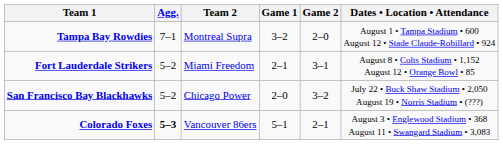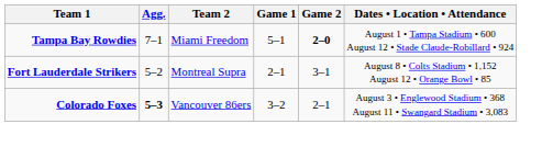 <table class="wikitable" style="text-align:center">
 <tr>
 <th>Team 1</th>
 <th><a href='#'>Agg.</a></th>
 <th>Team 2</th>
 <th>Game 1</th>
 <th>Game 2</th>
 <th>Dates • Location • Attendance</th>
 </tr>
 <tr>
 <td align=right><strong><a href='#'>Tampa Bay Rowdies</a></strong> </td>
 <td>7–1</td>
-<td align=left> <a href='#'>Montreal Supra</a></td>
-<td>3–2</td>
-<td>2–0</td>
+<td align=left> <a href='#'>Miami Freedom</a></td>
+<td>5–1</td>
+<td><strong>2–0</strong></td>
 <td><small>August 1 • <a href='#'>Tampa Stadium</a> • 600 <br>August 12 • <a href='#'>Stade Claude-Robillard</a> • 924</small></td>
 </tr>
 <tr>
 <td align=right><strong><a href='#'>Fort Lauderdale Strikers</a></strong> </td>
 <td>5–2</td>
-<td align=left> <a href='#'>Miami Freedom</a></td>
+<td align=left> <a href='#'>Montreal Supra</a></td>
 <td>2–1</td>
 <td>3–1</td>
 <td><small>August 8 • <a href='#'>Colts Stadium</a> • 1,152 <br>August 12 • <a href='#'>Orange Bowl</a> • 85</small></td>
 </tr>
 <tr>
-<td align=right><strong><a href='#'>San Francisco Bay Blackhawks</a></strong> </td>
-<td>5–2</td>
-<td align=left> <a href='#'>Chicago Power</a></td>
-<td>2–0</td>
-<td>3–2</td>
-<td><small>July 22 • <a href='#'>Buck Shaw Stadium</a> • 2,050 <br>August 19 • <a href='#'>Norris Stadium</a> • (???)</small></td>
-</tr>
-<tr>
 <td align=right><strong><a href='#'>Colorado Foxes</a></strong> </td>
 <td><strong>5–3</strong></td>
 <td align=left> <a href='#'>Vancouver 86ers</a></td>
-<td>5–1</td>
+<td>3–2</td>
 <td>2–1</td>
 <td><small>August 3 • <a href='#'>Englewood Stadium</a> • 368<br>August 11 • <a href='#'>Swangard Stadium</a> • 3,083</small></td>
 </tr>
 </table>
